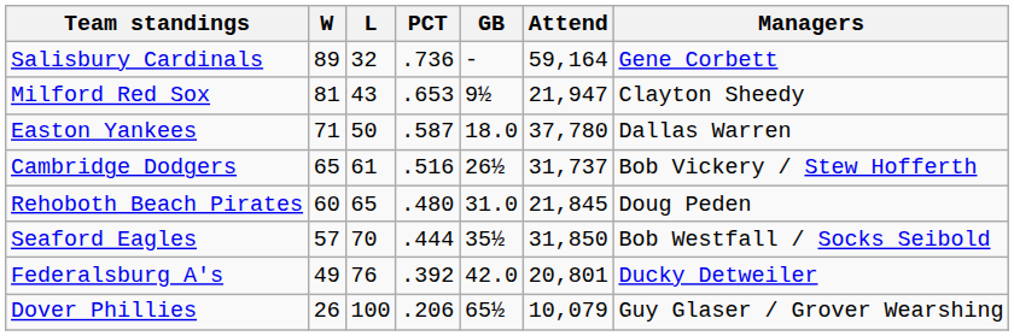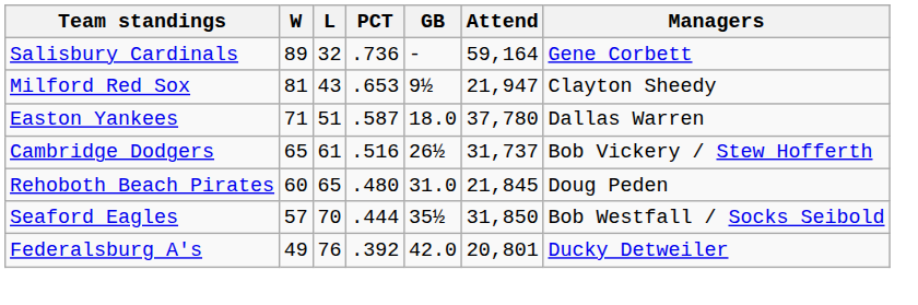 <table class="wikitable">
 <tr>
 <th>Team standings</th>
 <th>W</th>
 <th>L</th>
 <th>PCT</th>
 <th>GB</th>
 <th>Attend</th>
 <th>Managers</th>
 </tr>
 <tr>
 <td><a href='#'>Salisbury Cardinals</a></td>
 <td>89</td>
 <td>32</td>
 <td>.736</td>
 <td>-</td>
 <td>59,164</td>
 <td><a href='#'>Gene Corbett</a></td>
 </tr>
 <tr>
 <td><a href='#'>Milford Red Sox</a></td>
 <td>81</td>
 <td>43</td>
 <td>.653</td>
 <td>9½</td>
 <td>21,947</td>
 <td>Clayton Sheedy</td>
 </tr>
 <tr>
 <td><a href='#'>Easton Yankees</a></td>
 <td>71</td>
-<td>50</td>
+<td>51</td>
 <td>.587</td>
 <td>18.0</td>
 <td>37,780</td>
 <td>Dallas Warren</td>
 </tr>
 <tr>
 <td><a href='#'>Cambridge Dodgers</a></td>
 <td>65</td>
 <td>61</td>
 <td>.516</td>
 <td>26½</td>
 <td>31,737</td>
 <td>Bob Vickery / <a href='#'>Stew Hofferth</a></td>
 </tr>
 <tr>
 <td><a href='#'>Rehoboth Beach Pirates</a></td>
 <td>60</td>
 <td>65</td>
 <td>.480</td>
 <td>31.0</td>
 <td>21,845</td>
 <td>Doug Peden</td>
 </tr>
 <tr>
 <td><a href='#'>Seaford Eagles</a></td>
 <td>57</td>
 <td>70</td>
 <td>.444</td>
 <td>35½</td>
 <td>31,850</td>
 <td>Bob Westfall / <a href='#'>Socks Seibold</a></td>
 </tr>
 <tr>
 <td><a href='#'>Federalsburg A's</a></td>
 <td>49</td>
 <td>76</td>
 <td>.392</td>
 <td>42.0</td>
 <td>20,801</td>
 <td><a href='#'>Ducky Detweiler</a></td>
 </tr>
-<tr>
-<td><a href='#'>Dover Phillies</a></td>
-<td>26</td>
-<td>100</td>
-<td>.206</td>
-<td>65½</td>
-<td>10,079</td>
-<td>Guy Glaser / Grover Wearshing</td>
-</tr>
 </table>
